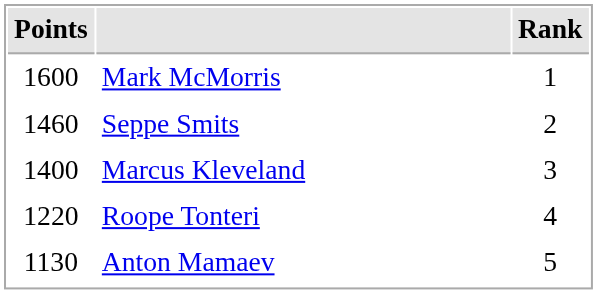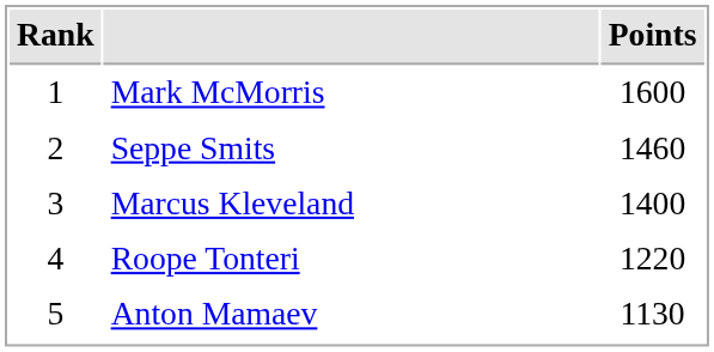 <table cellspacing="1" cellpadding="3" style="border:1px solid #aaa; font-size:86%;">
 <tr style="background:#e4e4e4;">
+<th style="border-bottom:1px solid #aaa; width:10px;">Rank</th>
+<th style="border-bottom:1px solid #aaa; width:200px;"></th>
 <th style="border-bottom:1px solid #aaa; width:20px;">Points</th>
-<th style="border-bottom:1px solid #aaa; width:200px;"></th>
-<th style="border-bottom:1px solid #aaa; width:10px;">Rank</th>
 </tr>
 <tr>
+<td align=center>1</td>
+<td> <a href='#'>Mark McMorris</a></td>
 <td align=center>1600</td>
-<td> <a href='#'>Mark McMorris</a></td>
-<td align=center>1</td>
 </tr>
 <tr>
+<td align=center>2</td>
+<td> <a href='#'>Seppe Smits</a></td>
 <td align=center>1460</td>
-<td> <a href='#'>Seppe Smits</a></td>
-<td align=center>2</td>
 </tr>
 <tr>
+<td align=center>3</td>
+<td> <a href='#'>Marcus Kleveland</a></td>
 <td align=center>1400</td>
-<td> <a href='#'>Marcus Kleveland</a></td>
-<td align=center>3</td>
 </tr>
 <tr>
+<td align=center>4</td>
+<td> <a href='#'>Roope Tonteri</a></td>
 <td align=center>1220</td>
-<td> <a href='#'>Roope Tonteri</a></td>
-<td align=center>4</td>
 </tr>
 <tr>
+<td align=center>5</td>
+<td> <a href='#'>Anton Mamaev</a></td>
 <td align=center>1130</td>
-<td> <a href='#'>Anton Mamaev</a></td>
-<td align=center>5</td>
 </tr>
 </table>
